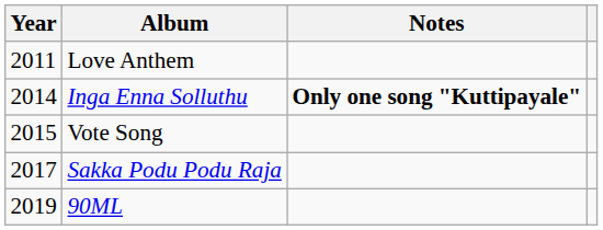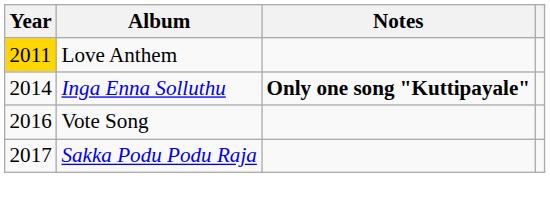 <table class="wikitable sortable">
 <tr>
 <th scope="col">Year</th>
 <th scope="col">Album</th>
 <th class="unsortable" scope="col">Notes</th>
 <th class="unsortable" scope="col"></th>
 </tr>
 <tr>
-<td>2011</td>
+<td style="background: gold;">2011</td>
 <td>Love Anthem</td>
 <td><em></em></td>
 <td></td>
 </tr>
 <tr>
 <td>2014</td>
 <td><em><a href='#'>Inga Enna Solluthu</a></em></td>
 <td><strong>Only one song "Kuttipayale"</strong></td>
 <td></td>
 </tr>
 <tr>
-<td>2015</td>
+<td>2016</td>
 <td>Vote Song</td>
 <td><em></em></td>
 <td></td>
 </tr>
 <tr>
 <td>2017</td>
 <td><em><a href='#'>Sakka Podu Podu Raja</a></em></td>
 <td></td>
 <td></td>
 </tr>
-<tr>
-<td>2019</td>
-<td><em><a href='#'>90ML</a></em></td>
-<td></td>
-<td></td>
-</tr>
 </table>
